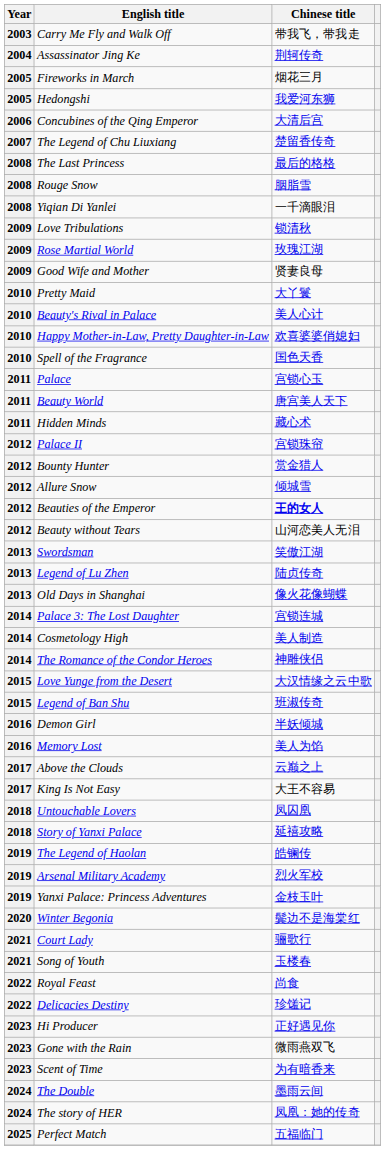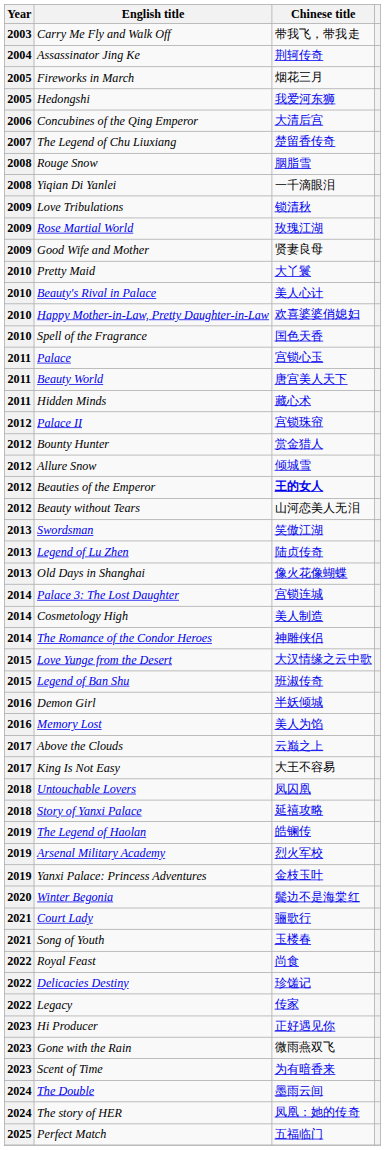 <table class="wikitable sortable">
 <tr>
 <th>Year</th>
 <th>English title</th>
 <th>Chinese title</th>
 <th></th>
 </tr>
 <tr>
 <th>2003</th>
 <td><em>Carry Me Fly and Walk Off</em></td>
 <td>带我飞，带我走</td>
 <th></th>
 </tr>
 <tr>
 <th>2004</th>
 <td><em>Assassinator Jing Ke</em></td>
 <td><a href='#'>荆轲传奇</a></td>
 <th></th>
 </tr>
 <tr>
 <th>2005</th>
 <td><em>Fireworks in March</em></td>
 <td>烟花三月</td>
 <th></th>
 </tr>
 <tr>
 <th>2005</th>
 <td><em>Hedongshi</em></td>
 <td><a href='#'>我爱河东狮</a></td>
 <th></th>
 </tr>
 <tr>
 <th>2006</th>
 <td><em>Concubines of the Qing Emperor</em></td>
 <td><a href='#'>大清后宫</a></td>
 <th></th>
 </tr>
 <tr>
 <th>2007</th>
 <td><em>The Legend of Chu Liuxiang</em></td>
 <td><a href='#'>楚留香传奇</a></td>
-<th></th>
-</tr>
-<tr>
-<th>2008</th>
-<td><em>The Last Princess</em></td>
-<td><a href='#'>最后的格格</a></td>
 <th></th>
 </tr>
 <tr>
 <th>2008</th>
 <td><em>Rouge Snow</em></td>
 <td><a href='#'>胭脂雪</a></td>
 <th></th>
 </tr>
 <tr>
 <th>2008</th>
 <td><em>Yiqian Di Yanlei</em></td>
 <td>一千滴眼泪</td>
 <th></th>
 </tr>
 <tr>
 <th>2009</th>
 <td><em>Love Tribulations</em></td>
 <td><a href='#'>锁清秋</a></td>
 <th></th>
 </tr>
 <tr>
 <th>2009</th>
 <td><em><a href='#'>Rose Martial World</a></em></td>
 <td><a href='#'>玫瑰江湖</a></td>
 <th></th>
 </tr>
 <tr>
 <th>2009</th>
 <td><em>Good Wife and Mother</em></td>
 <td>贤妻良母</td>
 <th></th>
 </tr>
 <tr>
 <th>2010</th>
 <td><em>Pretty Maid</em></td>
 <td><a href='#'>大丫鬟</a></td>
 <th></th>
 </tr>
 <tr>
 <th>2010</th>
 <td><em><a href='#'>Beauty's Rival in Palace</a></em></td>
 <td><a href='#'>美人心计</a></td>
 <th></th>
 </tr>
 <tr>
 <th>2010</th>
 <td><em><a href='#'>Happy Mother-in-Law, Pretty Daughter-in-Law</a></em></td>
 <td><a href='#'>欢喜婆婆俏媳妇</a></td>
 <th></th>
 </tr>
 <tr>
 <th>2010</th>
 <td><em>Spell of the Fragrance</em></td>
 <td><a href='#'>国色天香</a></td>
 <th></th>
 </tr>
 <tr>
 <th>2011</th>
 <td><em><a href='#'>Palace</a></em></td>
 <td><a href='#'>宫锁心玉</a></td>
 <th></th>
 </tr>
 <tr>
 <th>2011</th>
 <td><em><a href='#'>Beauty World</a></em></td>
 <td><a href='#'>唐宫美人天下</a></td>
 <th></th>
 </tr>
 <tr>
 <th>2011</th>
 <td><em>Hidden Minds</em></td>
 <td><a href='#'>藏心术</a></td>
 <th></th>
 </tr>
 <tr>
 <th>2012</th>
 <td><em><a href='#'>Palace II</a></em></td>
 <td><a href='#'>宫锁珠帘</a></td>
 <th></th>
 </tr>
 <tr>
 <th>2012</th>
 <td><em>Bounty Hunter</em></td>
 <td><a href='#'>赏金猎人</a></td>
 <th></th>
 </tr>
 <tr>
 <th>2012</th>
 <td><em>Allure Snow</em></td>
 <td><a href='#'>倾城雪</a></td>
 <th></th>
 </tr>
 <tr>
 <th>2012</th>
 <td><em>Beauties of the Emperor</em></td>
 <td><strong><a href='#'>王的女人</a></strong></td>
 <th></th>
 </tr>
 <tr>
 <th>2012</th>
 <td><em>Beauty without Tears</em></td>
 <td>山河恋美人无泪</td>
 <th></th>
 </tr>
 <tr>
 <th>2013</th>
 <td><em><a href='#'>Swordsman</a></em></td>
 <td><a href='#'>笑傲江湖</a></td>
 <th></th>
 </tr>
 <tr>
 <th>2013</th>
 <td><em><a href='#'>Legend of Lu Zhen</a></em></td>
 <td><a href='#'>陆贞传奇</a></td>
 <th></th>
 </tr>
 <tr>
 <th>2013</th>
 <td><em>Old Days in Shanghai</em></td>
 <td><a href='#'>像火花像蝴蝶</a></td>
 <th></th>
 </tr>
 <tr>
 <th>2014</th>
 <td><em><a href='#'>Palace 3: The Lost Daughter</a></em></td>
 <td><a href='#'>宫锁连城</a></td>
 <th></th>
 </tr>
 <tr>
 <th>2014</th>
 <td><em>Cosmetology High</em></td>
 <td><a href='#'>美人制造</a></td>
 <th></th>
 </tr>
 <tr>
 <th>2014</th>
 <td><em><a href='#'>The Romance of the Condor Heroes</a></em></td>
 <td><a href='#'>神雕侠侣</a></td>
 <th></th>
 </tr>
 <tr>
 <th>2015</th>
 <td><em><a href='#'>Love Yunge from the Desert</a></em></td>
 <td><a href='#'>大汉情缘之云中歌</a></td>
 <th></th>
 </tr>
 <tr>
 <th>2015</th>
 <td><em><a href='#'>Legend of Ban Shu</a></em></td>
 <td><a href='#'>班淑传奇</a></td>
 <th></th>
 </tr>
 <tr>
 <th>2016</th>
 <td><em>Demon Girl</em></td>
 <td><a href='#'>半妖倾城</a></td>
 <th></th>
 </tr>
 <tr>
 <th>2016</th>
 <td><em><a href='#'>Memory Lost</a></em></td>
 <td><a href='#'>美人为馅</a></td>
 <th></th>
 </tr>
 <tr>
 <th>2017</th>
 <td><em>Above the Clouds</em></td>
 <td><a href='#'>云巅之上</a></td>
 <th></th>
 </tr>
 <tr>
 <th>2017</th>
 <td><em>King Is Not Easy</em></td>
 <td>大王不容易</td>
 <th></th>
 </tr>
 <tr>
 <th>2018</th>
 <td><em><a href='#'>Untouchable Lovers</a></em></td>
 <td><a href='#'>凤囚凰</a></td>
 <th></th>
 </tr>
 <tr>
 <th>2018</th>
 <td><em><a href='#'>Story of Yanxi Palace</a></em></td>
 <td><a href='#'>延禧攻略</a></td>
 <th></th>
 </tr>
 <tr>
 <th rowspan="1">2019</th>
 <td><em><a href='#'>The Legend of Haolan</a></em></td>
 <td><a href='#'>皓镧传</a></td>
 <th></th>
 </tr>
 <tr>
 <th rowspan="1">2019</th>
 <td><em><a href='#'>Arsenal Military Academy</a></em></td>
 <td><a href='#'>烈火军校</a></td>
 <th></th>
 </tr>
 <tr>
 <th rowspan="1">2019</th>
 <td><em>Yanxi Palace: Princess Adventures</em></td>
 <td><a href='#'>金枝玉叶</a></td>
 <th></th>
 </tr>
 <tr>
 <th rowspan="1">2020</th>
 <td><em><a href='#'>Winter Begonia</a></em></td>
 <td><a href='#'>鬓边不是海棠红</a></td>
 <th></th>
 </tr>
 <tr>
 <th>2021</th>
 <td><em><a href='#'>Court Lady</a></em></td>
 <td><a href='#'>骊歌行</a></td>
 <th></th>
 </tr>
 <tr>
 <th rowspan="1">2021</th>
 <td><em>Song of Youth</em></td>
 <td><a href='#'>玉楼春</a></td>
 <th></th>
 </tr>
 <tr>
 <th rowspan="1">2022</th>
 <td><em>Royal Feast</em></td>
 <td><a href='#'>尚食</a></td>
 <th></th>
 </tr>
 <tr>
 <th>2022</th>
 <td><em><a href='#'>Delicacies Destiny</a></em></td>
 <td><a href='#'>珍馐记</a></td>
 <th></th>
 </tr>
 <tr>
+<th rowspan="1">2022</th>
+<td><em>Legacy</em></td>
+<td><a href='#'>传家</a></td>
+<th></th>
+</tr>
+<tr>
 <th rowspan="1">2023</th>
 <td><em>Hi Producer</em></td>
 <td><a href='#'>正好遇见你</a></td>
 <th></th>
 </tr>
 <tr>
 <th><strong>2023</strong></th>
 <td><em>Gone with the Rain</em></td>
 <td>微雨燕双飞</td>
 <th></th>
 </tr>
 <tr>
 <th><strong>2023</strong></th>
 <td><em>Scent of Time</em></td>
 <td><a href='#'>为有暗香来</a></td>
 <th></th>
 </tr>
 <tr>
 <th><strong>2024</strong></th>
 <td><em><a href='#'>The Double</a></em></td>
 <td><a href='#'>墨雨云间</a></td>
 <th></th>
 </tr>
 <tr>
 <th><strong>2024</strong></th>
 <td><em>The story of HER</em></td>
 <td><a href='#'>凤凰：她的传奇</a></td>
 <th></th>
 </tr>
 <tr>
 <th>2025</th>
 <td><em>Perfect Match</em></td>
 <td><a href='#'>五福临门</a></td>
 <th></th>
 </tr>
 <tr>
 </tr>
 </table>
